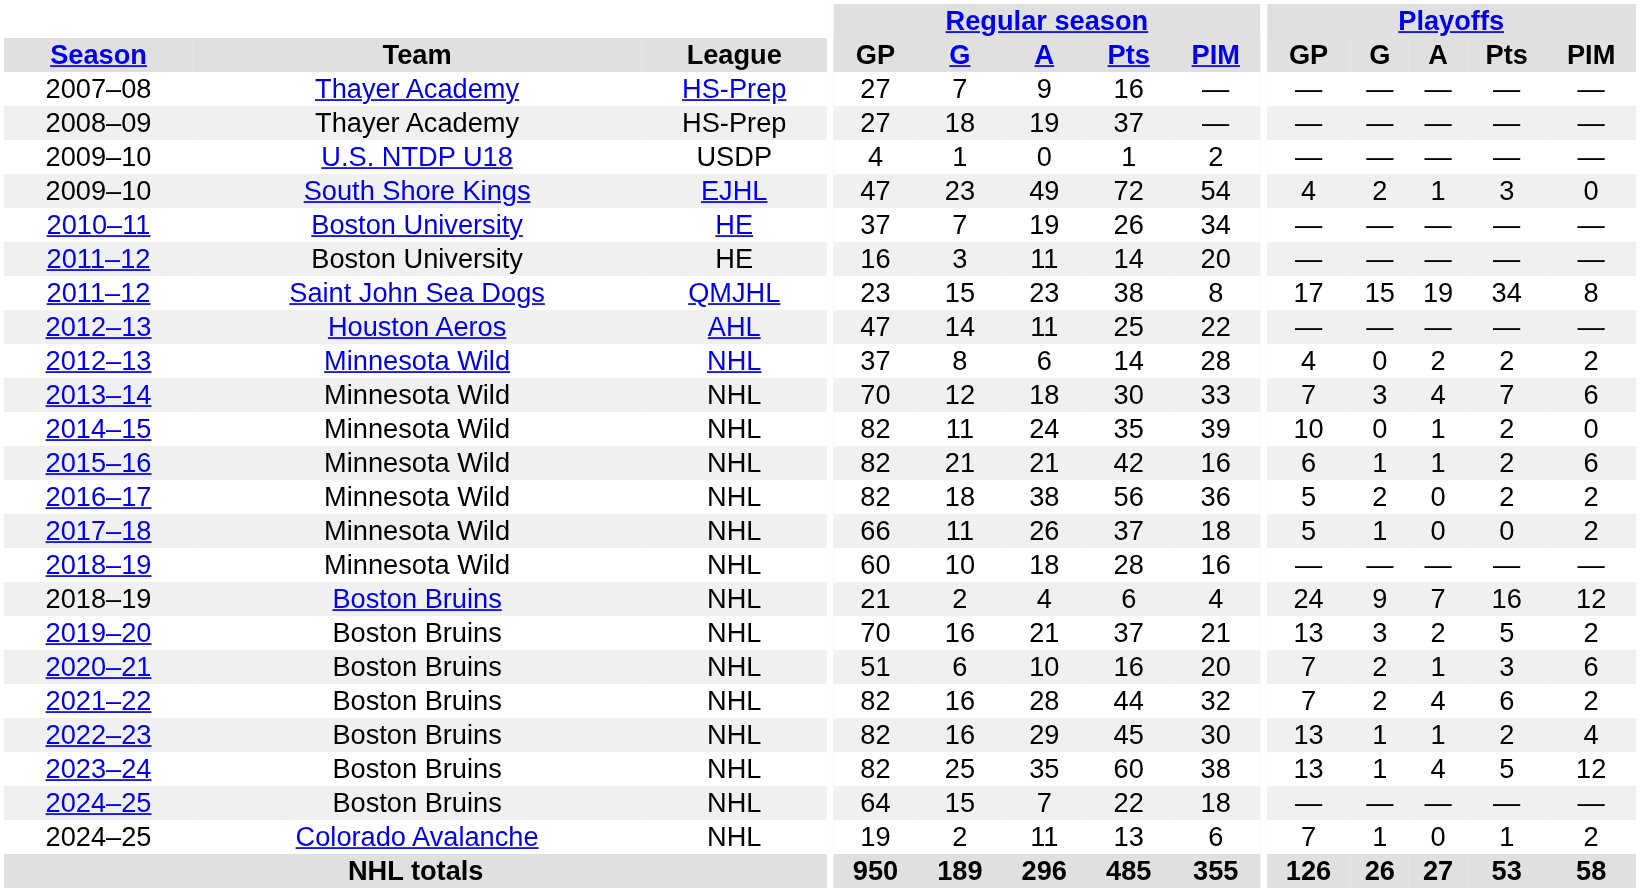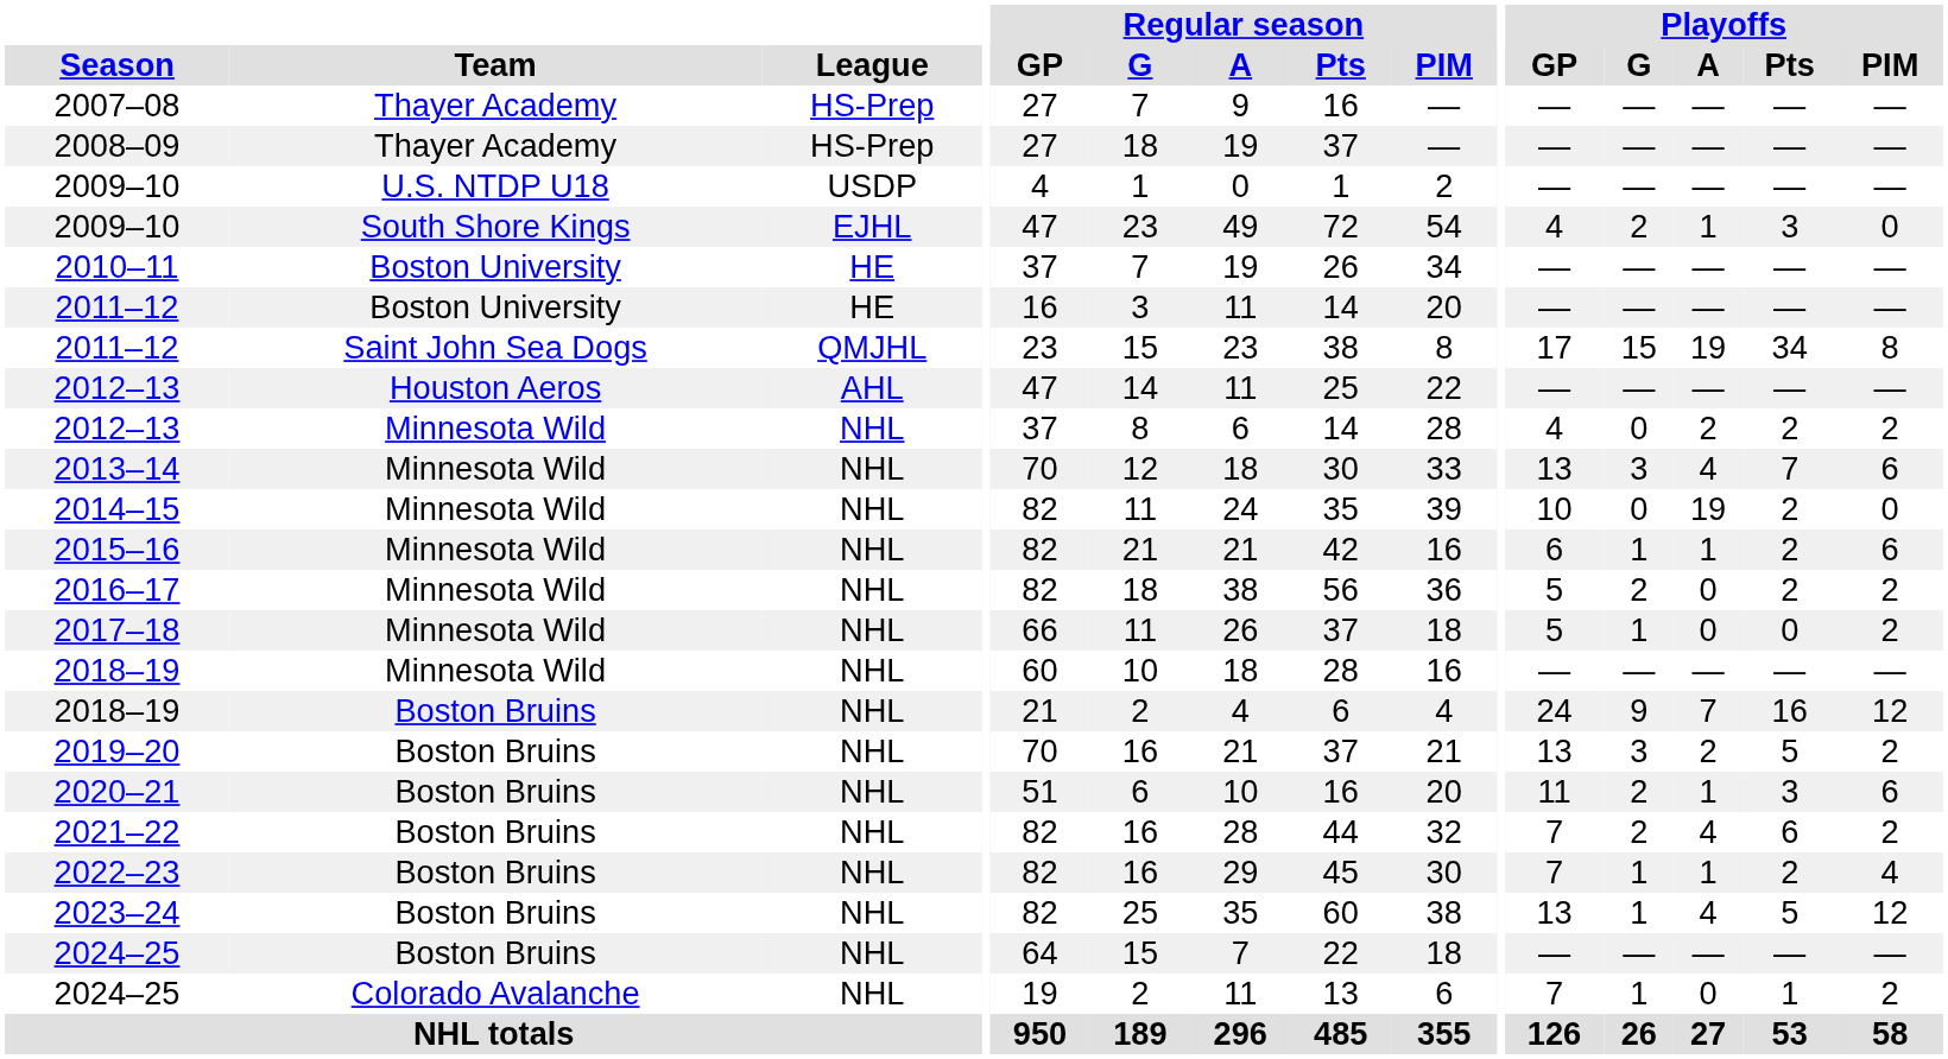 <table border="0" cellpadding="1" cellspacing="0" style="text-align:center; width:60em">
 <tr bgcolor="#e0e0e0">
 <th colspan="3" bgcolor="#ffffff"></th>
 <th rowspan="99" bgcolor="#ffffff"></th>
 <th colspan="5"><a href='#'>Regular season</a></th>
 <th rowspan="99" bgcolor="#ffffff"></th>
 <th colspan="5"><a href='#'>Playoffs</a></th>
 </tr>
 <tr bgcolor="#e0e0e0">
 <th><a href='#'>Season</a></th>
 <th>Team</th>
 <th>League</th>
 <th>GP</th>
 <th><a href='#'>G</a></th>
 <th><a href='#'>A</a></th>
 <th><a href='#'>Pts</a></th>
 <th><a href='#'>PIM</a></th>
 <th>GP</th>
 <th>G</th>
 <th>A</th>
 <th>Pts</th>
 <th>PIM</th>
 </tr>
 <tr>
 <td>2007–08</td>
 <td><a href='#'>Thayer Academy</a></td>
 <td><a href='#'>HS-Prep</a></td>
 <td>27</td>
 <td>7</td>
 <td>9</td>
 <td>16</td>
 <td>—</td>
 <td>—</td>
 <td>—</td>
 <td>—</td>
 <td>—</td>
 <td>—</td>
 </tr>
 <tr style="background:#f0f0f0;">
 <td>2008–09</td>
 <td>Thayer Academy</td>
 <td>HS-Prep</td>
 <td>27</td>
 <td>18</td>
 <td>19</td>
 <td>37</td>
 <td>—</td>
 <td>—</td>
 <td>—</td>
 <td>—</td>
 <td>—</td>
 <td>—</td>
 </tr>
 <tr>
 <td>2009–10</td>
 <td><a href='#'>U.S. NTDP U18</a></td>
 <td>USDP</td>
 <td>4</td>
 <td>1</td>
 <td>0</td>
 <td>1</td>
 <td>2</td>
 <td>—</td>
 <td>—</td>
 <td>—</td>
 <td>—</td>
 <td>—</td>
 </tr>
 <tr style="background:#f0f0f0;">
 <td>2009–10</td>
 <td><a href='#'>South Shore Kings</a></td>
 <td><a href='#'>EJHL</a></td>
 <td>47</td>
 <td>23</td>
 <td>49</td>
 <td>72</td>
 <td>54</td>
 <td>4</td>
 <td>2</td>
 <td>1</td>
 <td>3</td>
 <td>0</td>
 </tr>
 <tr>
 <td><a href='#'>2010–11</a></td>
 <td><a href='#'>Boston University</a></td>
 <td><a href='#'>HE</a></td>
 <td>37</td>
 <td>7</td>
 <td>19</td>
 <td>26</td>
 <td>34</td>
 <td>—</td>
 <td>—</td>
 <td>—</td>
 <td>—</td>
 <td>—</td>
 </tr>
 <tr style="background:#f0f0f0;">
 <td><a href='#'>2011–12</a></td>
 <td>Boston University</td>
 <td>HE</td>
 <td>16</td>
 <td>3</td>
 <td>11</td>
 <td>14</td>
 <td>20</td>
 <td>—</td>
 <td>—</td>
 <td>—</td>
 <td>—</td>
 <td>—</td>
 </tr>
 <tr>
 <td><a href='#'>2011–12</a></td>
 <td><a href='#'>Saint John Sea Dogs</a></td>
 <td><a href='#'>QMJHL</a></td>
 <td>23</td>
 <td>15</td>
 <td>23</td>
 <td>38</td>
 <td>8</td>
 <td>17</td>
 <td>15</td>
 <td>19</td>
 <td>34</td>
 <td>8</td>
 </tr>
 <tr style="background:#f0f0f0;">
 <td><a href='#'>2012–13</a></td>
 <td><a href='#'>Houston Aeros</a></td>
 <td><a href='#'>AHL</a></td>
 <td>47</td>
 <td>14</td>
 <td>11</td>
 <td>25</td>
 <td>22</td>
 <td>—</td>
 <td>—</td>
 <td>—</td>
 <td>—</td>
 <td>—</td>
 </tr>
 <tr>
 <td><a href='#'>2012–13</a></td>
 <td><a href='#'>Minnesota Wild</a></td>
 <td><a href='#'>NHL</a></td>
 <td>37</td>
 <td>8</td>
 <td>6</td>
 <td>14</td>
 <td>28</td>
 <td>4</td>
 <td>0</td>
 <td>2</td>
 <td>2</td>
 <td>2</td>
 </tr>
 <tr style="background:#f0f0f0;">
 <td><a href='#'>2013–14</a></td>
 <td>Minnesota Wild</td>
 <td>NHL</td>
 <td>70</td>
 <td>12</td>
 <td>18</td>
 <td>30</td>
 <td>33</td>
-<td>7</td>
+<td>13</td>
 <td>3</td>
 <td>4</td>
 <td>7</td>
 <td>6</td>
 </tr>
 <tr>
 <td><a href='#'>2014–15</a></td>
 <td>Minnesota Wild</td>
 <td>NHL</td>
 <td>82</td>
 <td>11</td>
 <td>24</td>
 <td>35</td>
 <td>39</td>
 <td>10</td>
 <td>0</td>
-<td>1</td>
+<td>19</td>
 <td>2</td>
 <td>0</td>
 </tr>
 <tr style="background:#f0f0f0;">
 <td><a href='#'>2015–16</a></td>
 <td>Minnesota Wild</td>
 <td>NHL</td>
 <td>82</td>
 <td>21</td>
 <td>21</td>
 <td>42</td>
 <td>16</td>
 <td>6</td>
 <td>1</td>
 <td>1</td>
 <td>2</td>
 <td>6</td>
 </tr>
 <tr>
 <td><a href='#'>2016–17</a></td>
 <td>Minnesota Wild</td>
 <td>NHL</td>
 <td>82</td>
 <td>18</td>
 <td>38</td>
 <td>56</td>
 <td>36</td>
 <td>5</td>
 <td>2</td>
 <td>0</td>
 <td>2</td>
 <td>2</td>
 </tr>
 <tr style="background:#f0f0f0;">
 <td><a href='#'>2017–18</a></td>
 <td>Minnesota Wild</td>
 <td>NHL</td>
 <td>66</td>
 <td>11</td>
 <td>26</td>
 <td>37</td>
 <td>18</td>
 <td>5</td>
 <td>1</td>
 <td>0</td>
 <td>0</td>
 <td>2</td>
 </tr>
 <tr>
 <td><a href='#'>2018–19</a></td>
 <td>Minnesota Wild</td>
 <td>NHL</td>
 <td>60</td>
 <td>10</td>
 <td>18</td>
 <td>28</td>
 <td>16</td>
 <td>—</td>
 <td>—</td>
 <td>—</td>
 <td>—</td>
 <td>—</td>
 </tr>
 <tr style="background:#f0f0f0;">
 <td>2018–19</td>
 <td><a href='#'>Boston Bruins</a></td>
 <td>NHL</td>
 <td>21</td>
 <td>2</td>
 <td>4</td>
 <td>6</td>
 <td>4</td>
 <td>24</td>
 <td>9</td>
 <td>7</td>
 <td>16</td>
 <td>12</td>
 </tr>
 <tr>
 <td><a href='#'>2019–20</a></td>
 <td>Boston Bruins</td>
 <td>NHL</td>
 <td>70</td>
 <td>16</td>
 <td>21</td>
 <td>37</td>
 <td>21</td>
 <td>13</td>
 <td>3</td>
 <td>2</td>
 <td>5</td>
 <td>2</td>
 </tr>
 <tr style="background:#f0f0f0;">
 <td><a href='#'>2020–21</a></td>
 <td>Boston Bruins</td>
 <td>NHL</td>
 <td>51</td>
 <td>6</td>
 <td>10</td>
 <td>16</td>
 <td>20</td>
-<td>7</td>
+<td>11</td>
 <td>2</td>
 <td>1</td>
 <td>3</td>
 <td>6</td>
 </tr>
 <tr>
 <td><a href='#'>2021–22</a></td>
 <td>Boston Bruins</td>
 <td>NHL</td>
 <td>82</td>
 <td>16</td>
 <td>28</td>
 <td>44</td>
 <td>32</td>
 <td>7</td>
 <td>2</td>
 <td>4</td>
 <td>6</td>
 <td>2</td>
 </tr>
 <tr style="background:#f0f0f0;">
 <td><a href='#'>2022–23</a></td>
 <td>Boston Bruins</td>
 <td>NHL</td>
 <td>82</td>
 <td>16</td>
 <td>29</td>
 <td>45</td>
 <td>30</td>
-<td>13</td>
+<td>7</td>
 <td>1</td>
 <td>1</td>
 <td>2</td>
 <td>4</td>
 </tr>
 <tr>
 <td><a href='#'>2023–24</a></td>
 <td>Boston Bruins</td>
 <td>NHL</td>
 <td>82</td>
 <td>25</td>
 <td>35</td>
 <td>60</td>
 <td>38</td>
 <td>13</td>
 <td>1</td>
 <td>4</td>
 <td>5</td>
 <td>12</td>
 </tr>
 <tr style="background:#f0f0f0;">
 <td><a href='#'>2024–25</a></td>
 <td>Boston Bruins</td>
 <td>NHL</td>
 <td>64</td>
 <td>15</td>
 <td>7</td>
 <td>22</td>
 <td>18</td>
 <td>—</td>
 <td>—</td>
 <td>—</td>
 <td>—</td>
 <td>—</td>
 </tr>
 <tr>
 <td>2024–25</td>
 <td><a href='#'>Colorado Avalanche</a></td>
 <td>NHL</td>
 <td>19</td>
 <td>2</td>
 <td>11</td>
 <td>13</td>
 <td>6</td>
 <td>7</td>
 <td>1</td>
 <td>0</td>
 <td>1</td>
 <td>2</td>
 </tr>
 <tr style="background:#e0e0e0;">
 <th colspan="3">NHL totals</th>
 <th>950</th>
 <th>189</th>
 <th>296</th>
 <th>485</th>
 <th>355</th>
 <th>126</th>
 <th>26</th>
 <th>27</th>
 <th>53</th>
 <th>58</th>
 </tr>
 </table>
